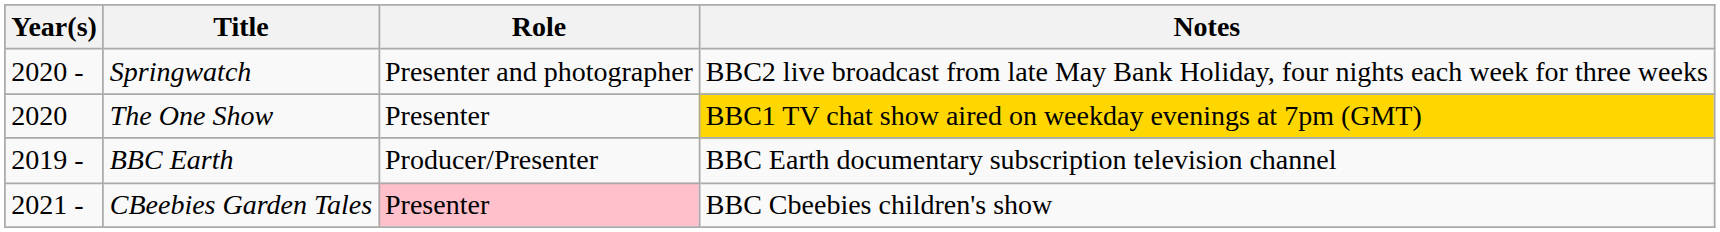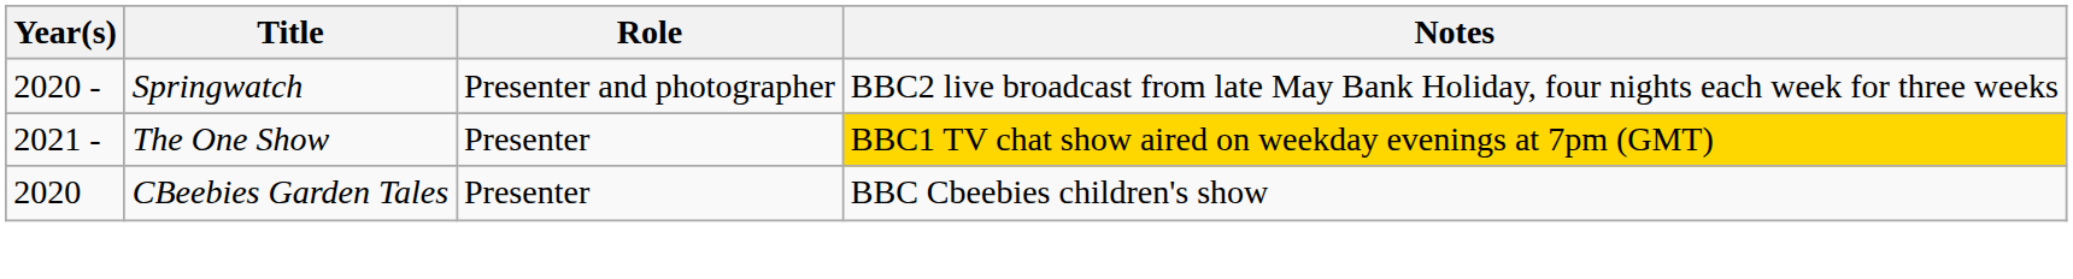 <table class="wikitable sortable">
 <tr>
 <th>Year(s)</th>
 <th>Title</th>
 <th>Role</th>
 <th scope="col" class="unsortable">Notes</th>
 </tr>
 <tr>
 <td>2020 -</td>
 <td><em>Springwatch</em></td>
 <td>Presenter and photographer</td>
 <td>BBC2 live broadcast from late May Bank Holiday, four nights each week for three weeks</td>
 </tr>
 <tr>
-<td>2020</td>
+<td>2021 -</td>
 <td><em>The One Show</em></td>
 <td>Presenter</td>
 <td style="background: gold;">BBC1 TV chat show aired on weekday evenings at 7pm (GMT)</td>
 </tr>
 <tr>
-<td>2019 -</td>
-<td><em>BBC Earth</em></td>
-<td>Producer/Presenter</td>
-<td>BBC Earth documentary subscription television channel</td>
-</tr>
-<tr>
-<td>2021 -</td>
+<td>2020</td>
 <td><em>CBeebies Garden Tales</em></td>
-<td style="background: pink;">Presenter</td>
+<td>Presenter</td>
 <td>BBC Cbeebies children's show</td>
 </tr>
 </table>
